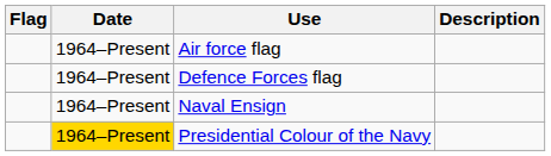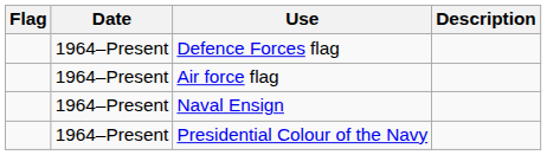 <table class="wikitable">
 <tr>
 <th>Flag</th>
 <th>Date</th>
 <th>Use</th>
 <th>Description</th>
 </tr>
 <tr>
 <td></td>
 <td>1964–Present</td>
-<td><a href='#'>Air force</a> flag</td>
+<td><a href='#'>Defence Forces</a> flag</td>
 <td></td>
 </tr>
 <tr>
 <td></td>
 <td>1964–Present</td>
-<td><a href='#'>Defence Forces</a> flag</td>
+<td><a href='#'>Air force</a> flag</td>
 <td></td>
 </tr>
 <tr>
 <td></td>
 <td>1964–Present</td>
 <td><a href='#'>Naval Ensign</a></td>
 <td></td>
 </tr>
 <tr>
 <td></td>
-<td style="background: gold;">1964–Present</td>
+<td>1964–Present</td>
 <td><a href='#'>Presidential Colour of the Navy</a></td>
 <td></td>
 </tr>
 </table>
